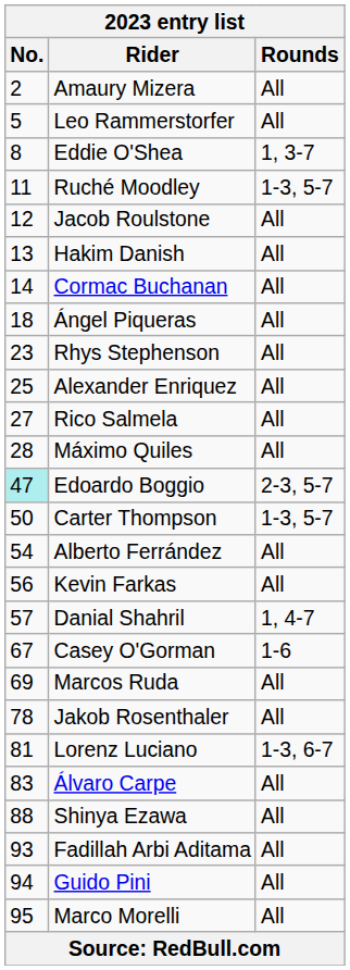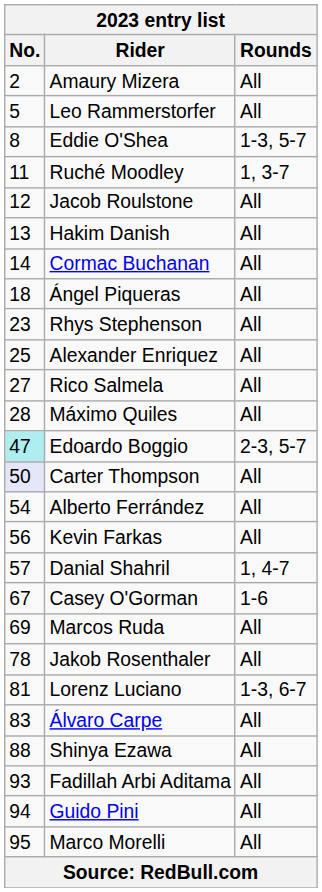 <table class="wikitable" style="font-size: 85%">
 <tr>
 <th colspan="3">2023 entry list</th>
 </tr>
 <tr>
 <th>No.</th>
 <th>Rider</th>
 <th>Rounds</th>
 </tr>
 <tr>
 <td>2</td>
 <td> Amaury Mizera</td>
 <td>All</td>
 </tr>
 <tr>
 <td>5</td>
 <td> Leo Rammerstorfer</td>
 <td>All</td>
 </tr>
 <tr>
 <td>8</td>
 <td> Eddie O'Shea</td>
-<td>1, 3-7</td>
+<td>1-3, 5-7</td>
 </tr>
 <tr>
 <td>11</td>
 <td> Ruché Moodley</td>
-<td>1-3, 5-7</td>
+<td>1, 3-7</td>
 </tr>
 <tr>
 <td>12</td>
 <td> Jacob Roulstone</td>
 <td>All</td>
 </tr>
 <tr>
 <td>13</td>
 <td> Hakim Danish</td>
 <td>All</td>
 </tr>
 <tr>
 <td>14</td>
 <td> <a href='#'>Cormac Buchanan</a></td>
 <td>All</td>
 </tr>
 <tr>
 <td>18</td>
 <td> Ángel Piqueras</td>
 <td>All</td>
 </tr>
 <tr>
 <td>23</td>
 <td> Rhys Stephenson</td>
 <td>All</td>
 </tr>
 <tr>
 <td>25</td>
 <td> Alexander Enriquez</td>
 <td>All</td>
 </tr>
 <tr>
 <td>27</td>
 <td> Rico Salmela</td>
 <td>All</td>
 </tr>
 <tr>
 <td>28</td>
 <td> Máximo Quiles</td>
 <td>All</td>
 </tr>
 <tr>
 <td style="background: paleturquoise;">47</td>
 <td> Edoardo Boggio</td>
 <td>2-3, 5-7</td>
 </tr>
 <tr>
-<td>50</td>
+<td style="background: lavender;">50</td>
 <td> Carter Thompson</td>
-<td>1-3, 5-7</td>
+<td>All</td>
 </tr>
 <tr>
 <td>54</td>
 <td> Alberto Ferrández</td>
 <td>All</td>
 </tr>
 <tr>
 <td>56</td>
 <td> Kevin Farkas</td>
 <td>All</td>
 </tr>
 <tr>
 <td>57</td>
 <td> Danial Shahril</td>
 <td>1, 4-7</td>
 </tr>
 <tr>
 <td>67</td>
 <td> Casey O'Gorman</td>
 <td>1-6</td>
 </tr>
 <tr>
 <td>69</td>
 <td> Marcos Ruda</td>
 <td>All</td>
 </tr>
 <tr>
 <td>78</td>
 <td> Jakob Rosenthaler</td>
 <td>All</td>
 </tr>
 <tr>
 <td>81</td>
 <td> Lorenz Luciano</td>
 <td>1-3, 6-7</td>
 </tr>
 <tr>
 <td>83</td>
 <td> <a href='#'>Álvaro Carpe</a></td>
 <td>All</td>
 </tr>
 <tr>
 <td>88</td>
 <td> Shinya Ezawa</td>
 <td>All</td>
 </tr>
 <tr>
 <td>93</td>
 <td> Fadillah Arbi Aditama</td>
 <td>All</td>
 </tr>
 <tr>
 <td>94</td>
 <td> <a href='#'>Guido Pini</a></td>
 <td>All</td>
 </tr>
 <tr>
 <td>95</td>
 <td> Marco Morelli</td>
 <td>All</td>
 </tr>
 <tr>
 <th colspan="4" style="text-align:center">Source: RedBull.com</th>
 </tr>
 </table>
